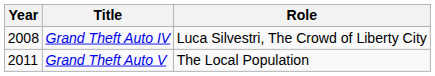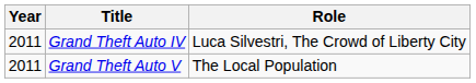 <table class="wikitable">
 <tr>
 <th>Year</th>
 <th>Title</th>
 <th>Role</th>
 </tr>
 <tr>
-<td>2008</td>
+<td>2011</td>
 <td><em><a href='#'>Grand Theft Auto IV</a></em></td>
 <td>Luca Silvestri, The Crowd of Liberty City</td>
 </tr>
 <tr>
 <td>2011</td>
 <td><em><a href='#'>Grand Theft Auto V</a></em></td>
 <td>The Local Population</td>
 </tr>
 </table>
